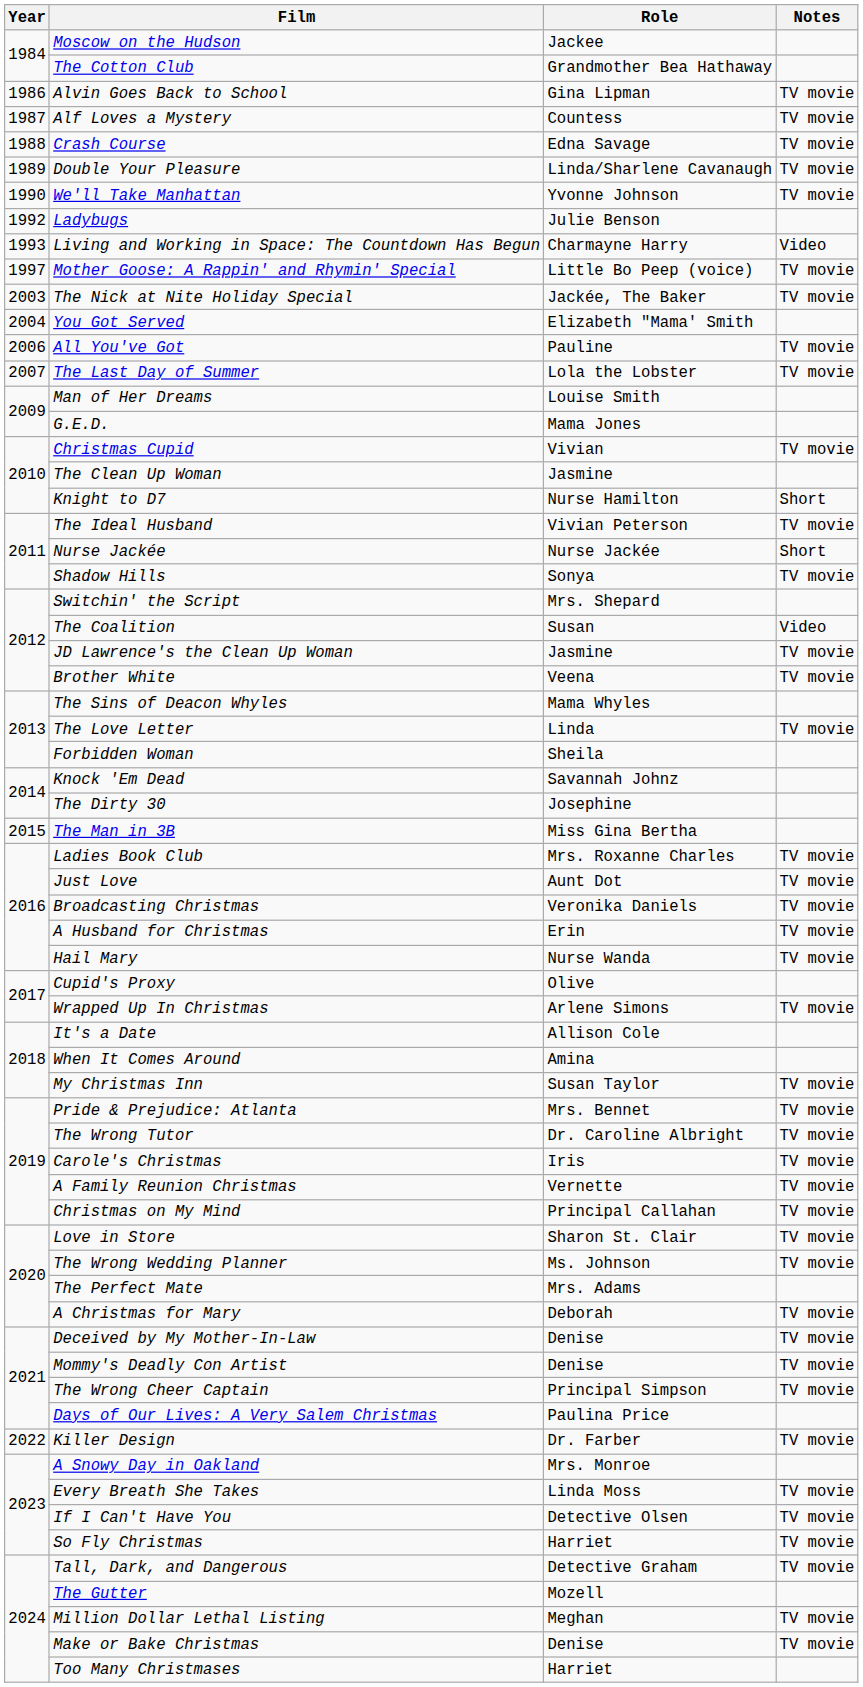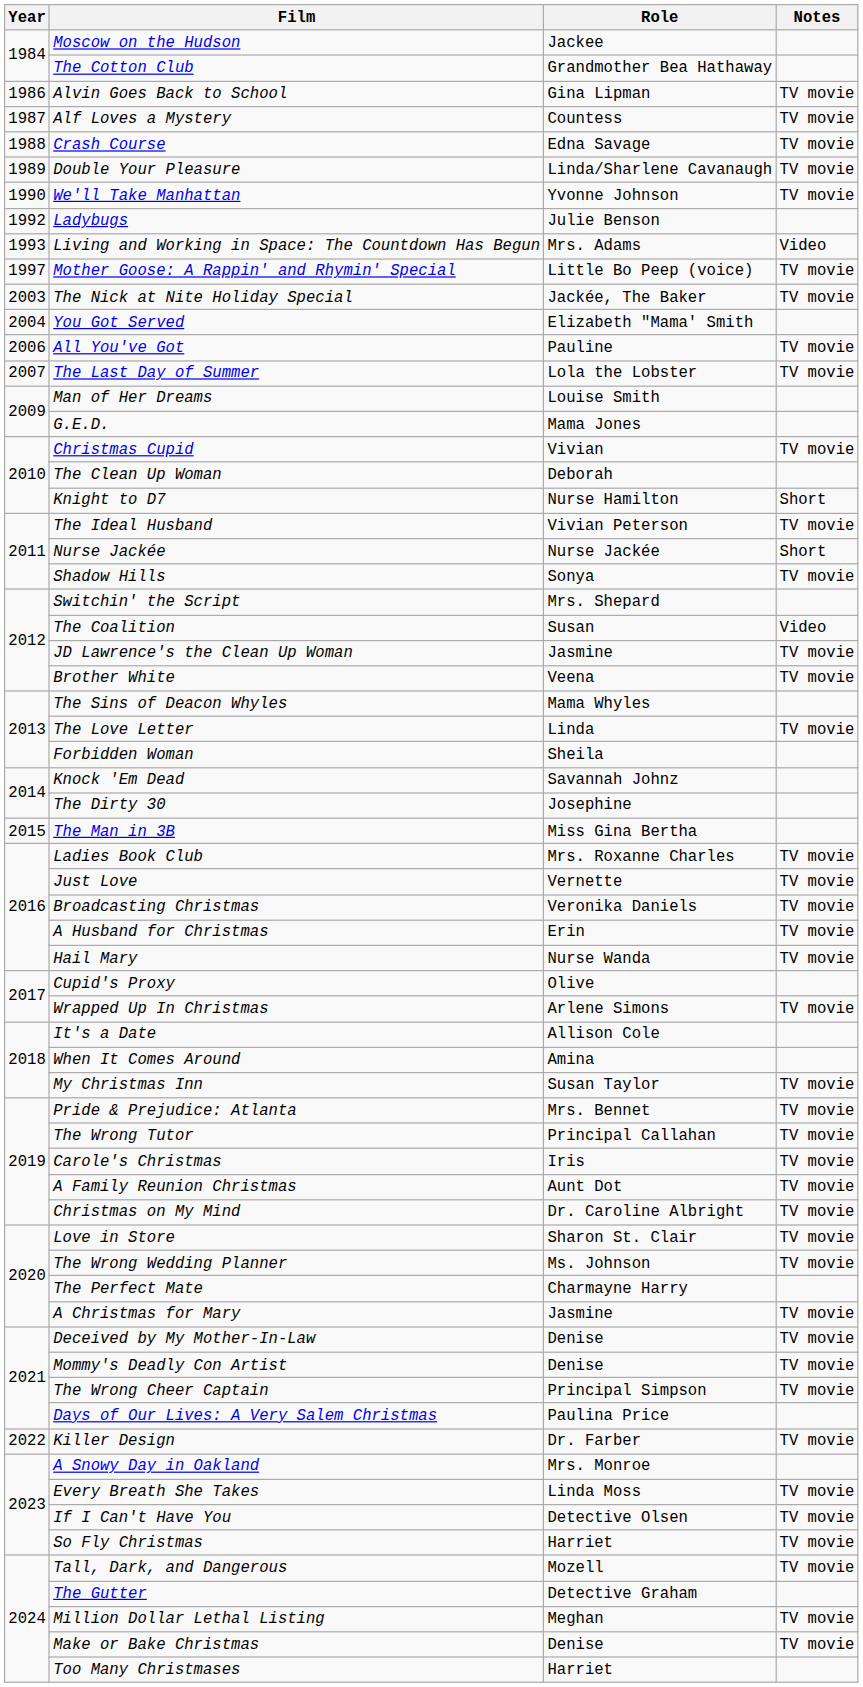 <table class="wikitable sortable">
 <tr>
 <th>Year</th>
 <th>Film</th>
 <th>Role</th>
 <th>Notes</th>
 </tr>
 <tr>
 <td rowspan="2">1984</td>
 <td><em><a href='#'>Moscow on the Hudson</a></em></td>
 <td>Jackee</td>
 <td></td>
 </tr>
 <tr>
 <td><em><a href='#'>The Cotton Club</a></em></td>
 <td>Grandmother Bea Hathaway</td>
 <td></td>
 </tr>
 <tr>
 <td>1986</td>
 <td><em>Alvin Goes Back to School</em></td>
 <td>Gina Lipman</td>
 <td>TV movie</td>
 </tr>
 <tr>
 <td>1987</td>
 <td><em>Alf Loves a Mystery</em></td>
 <td>Countess</td>
 <td>TV movie</td>
 </tr>
 <tr>
 <td>1988</td>
 <td><em><a href='#'>Crash Course</a></em></td>
 <td>Edna Savage</td>
 <td>TV movie</td>
 </tr>
 <tr>
 <td>1989</td>
 <td><em>Double Your Pleasure</em></td>
 <td>Linda/Sharlene Cavanaugh</td>
 <td>TV movie</td>
 </tr>
 <tr>
 <td>1990</td>
 <td><em><a href='#'>We'll Take Manhattan</a></em></td>
 <td>Yvonne Johnson</td>
 <td>TV movie</td>
 </tr>
 <tr>
 <td>1992</td>
 <td><em><a href='#'>Ladybugs</a></em></td>
 <td>Julie Benson</td>
 <td></td>
 </tr>
 <tr>
 <td>1993</td>
 <td><em>Living and Working in Space: The Countdown Has Begun</em></td>
-<td>Charmayne Harry</td>
+<td>Mrs. Adams</td>
 <td>Video</td>
 </tr>
 <tr>
 <td>1997</td>
 <td><em><a href='#'>Mother Goose: A Rappin' and Rhymin' Special</a></em></td>
 <td>Little Bo Peep (voice)</td>
 <td>TV movie</td>
 </tr>
 <tr>
 <td>2003</td>
 <td><em>The Nick at Nite Holiday Special</em></td>
 <td>Jackée, The Baker</td>
 <td>TV movie</td>
 </tr>
 <tr>
 <td>2004</td>
 <td><em><a href='#'>You Got Served</a></em></td>
 <td>Elizabeth "Mama' Smith</td>
 <td></td>
 </tr>
 <tr>
 <td>2006</td>
 <td><em><a href='#'>All You've Got</a></em></td>
 <td>Pauline</td>
 <td>TV movie</td>
 </tr>
 <tr>
 <td>2007</td>
 <td><em><a href='#'>The Last Day of Summer</a></em></td>
 <td>Lola the Lobster</td>
 <td>TV movie</td>
 </tr>
 <tr>
 <td rowspan="2">2009</td>
 <td><em>Man of Her Dreams</em></td>
 <td>Louise Smith</td>
 <td></td>
 </tr>
 <tr>
 <td><em>G.E.D.</em></td>
 <td>Mama Jones</td>
 <td></td>
 </tr>
 <tr>
 <td rowspan="3">2010</td>
 <td><em><a href='#'>Christmas Cupid</a></em></td>
 <td>Vivian</td>
 <td>TV movie</td>
 </tr>
 <tr>
 <td><em>The Clean Up Woman</em></td>
-<td>Jasmine</td>
+<td>Deborah</td>
 <td></td>
 </tr>
 <tr>
 <td><em>Knight to D7</em></td>
 <td>Nurse Hamilton</td>
 <td>Short</td>
 </tr>
 <tr>
 <td rowspan="3">2011</td>
 <td><em>The Ideal Husband</em></td>
 <td>Vivian Peterson</td>
 <td>TV movie</td>
 </tr>
 <tr>
 <td><em>Nurse Jackée</em></td>
 <td>Nurse Jackée</td>
 <td>Short</td>
 </tr>
 <tr>
 <td><em>Shadow Hills</em></td>
 <td>Sonya</td>
 <td>TV movie</td>
 </tr>
 <tr>
 <td rowspan="4">2012</td>
 <td><em>Switchin' the Script</em></td>
 <td>Mrs. Shepard</td>
 <td></td>
 </tr>
 <tr>
 <td><em>The Coalition</em></td>
 <td>Susan</td>
 <td>Video</td>
 </tr>
 <tr>
 <td><em>JD Lawrence's the Clean Up Woman</em></td>
 <td>Jasmine</td>
 <td>TV movie</td>
 </tr>
 <tr>
 <td><em>Brother White</em></td>
 <td>Veena</td>
 <td>TV movie</td>
 </tr>
 <tr>
 <td rowspan="3">2013</td>
 <td><em>The Sins of Deacon Whyles</em></td>
 <td>Mama Whyles</td>
 <td></td>
 </tr>
 <tr>
 <td><em>The Love Letter</em></td>
 <td>Linda</td>
 <td>TV movie</td>
 </tr>
 <tr>
 <td><em>Forbidden Woman</em></td>
 <td>Sheila</td>
 <td></td>
 </tr>
 <tr>
 <td rowspan="2">2014</td>
 <td><em>Knock 'Em Dead</em></td>
 <td>Savannah Johnz</td>
 <td></td>
 </tr>
 <tr>
 <td><em>The Dirty 30</em></td>
 <td>Josephine</td>
 <td></td>
 </tr>
 <tr>
 <td>2015</td>
 <td><em><a href='#'>The Man in 3B</a></em></td>
 <td>Miss Gina Bertha</td>
 <td></td>
 </tr>
 <tr>
 <td rowspan="5">2016</td>
 <td><em>Ladies Book Club</em></td>
 <td>Mrs. Roxanne Charles</td>
 <td>TV movie</td>
 </tr>
 <tr>
 <td><em>Just Love</em></td>
-<td>Aunt Dot</td>
+<td>Vernette</td>
 <td>TV movie</td>
 </tr>
 <tr>
 <td><em>Broadcasting Christmas</em></td>
 <td>Veronika Daniels</td>
 <td>TV movie</td>
 </tr>
 <tr>
 <td><em>A Husband for Christmas</em></td>
 <td>Erin</td>
 <td>TV movie</td>
 </tr>
 <tr>
 <td><em>Hail Mary</em></td>
 <td>Nurse Wanda</td>
 <td>TV movie</td>
 </tr>
 <tr>
 <td rowspan="2">2017</td>
 <td><em>Cupid's Proxy</em></td>
 <td>Olive</td>
 <td></td>
 </tr>
 <tr>
 <td><em>Wrapped Up In Christmas</em></td>
 <td>Arlene Simons</td>
 <td>TV movie</td>
 </tr>
 <tr>
 <td rowspan="3">2018</td>
 <td><em>It's a Date</em></td>
 <td>Allison Cole</td>
 <td></td>
 </tr>
 <tr>
 <td><em>When It Comes Around</em></td>
 <td>Amina</td>
 <td></td>
 </tr>
 <tr>
 <td><em>My Christmas Inn</em></td>
 <td>Susan Taylor</td>
 <td>TV movie</td>
 </tr>
 <tr>
 <td rowspan="5">2019</td>
 <td><em>Pride & Prejudice: Atlanta</em></td>
 <td>Mrs. Bennet</td>
 <td>TV movie</td>
 </tr>
 <tr>
 <td><em>The Wrong Tutor</em></td>
-<td>Dr. Caroline Albright</td>
+<td>Principal Callahan</td>
 <td>TV movie</td>
 </tr>
 <tr>
 <td><em>Carole's Christmas</em></td>
 <td>Iris</td>
 <td>TV movie</td>
 </tr>
 <tr>
 <td><em>A Family Reunion Christmas</em></td>
-<td>Vernette</td>
+<td>Aunt Dot</td>
 <td>TV movie</td>
 </tr>
 <tr>
 <td><em>Christmas on My Mind</em></td>
-<td>Principal Callahan</td>
+<td>Dr. Caroline Albright</td>
 <td>TV movie</td>
 </tr>
 <tr>
 <td rowspan="4">2020</td>
 <td><em>Love in Store</em></td>
 <td>Sharon St. Clair</td>
 <td>TV movie</td>
 </tr>
 <tr>
 <td><em>The Wrong Wedding Planner</em></td>
 <td>Ms. Johnson</td>
 <td>TV movie</td>
 </tr>
 <tr>
 <td><em>The Perfect Mate</em></td>
-<td>Mrs. Adams</td>
+<td>Charmayne Harry</td>
 <td></td>
 </tr>
 <tr>
 <td><em>A Christmas for Mary</em></td>
-<td>Deborah</td>
+<td>Jasmine</td>
 <td>TV movie</td>
 </tr>
 <tr>
 <td rowspan="4">2021</td>
 <td><em>Deceived by My Mother-In-Law</em></td>
 <td>Denise</td>
 <td>TV movie</td>
 </tr>
 <tr>
 <td><em>Mommy's Deadly Con Artist</em></td>
 <td>Denise</td>
 <td>TV movie</td>
 </tr>
 <tr>
 <td><em>The Wrong Cheer Captain</em></td>
 <td>Principal Simpson</td>
 <td>TV movie</td>
 </tr>
 <tr>
 <td><em><a href='#'>Days of Our Lives: A Very Salem Christmas</a></em></td>
 <td>Paulina Price</td>
 <td></td>
 </tr>
 <tr>
 <td>2022</td>
 <td><em>Killer Design</em></td>
 <td>Dr. Farber</td>
 <td>TV movie</td>
 </tr>
 <tr>
 <td rowspan="4">2023</td>
 <td><em><a href='#'>A Snowy Day in Oakland</a></em></td>
 <td>Mrs. Monroe</td>
 <td></td>
 </tr>
 <tr>
 <td><em>Every Breath She Takes</em></td>
 <td>Linda Moss</td>
 <td>TV movie</td>
 </tr>
 <tr>
 <td><em>If I Can't Have You</em></td>
 <td>Detective Olsen</td>
 <td>TV movie</td>
 </tr>
 <tr>
 <td><em>So Fly Christmas</em></td>
 <td>Harriet</td>
 <td>TV movie</td>
 </tr>
 <tr>
 <td rowspan="5">2024</td>
 <td><em>Tall, Dark, and Dangerous</em></td>
-<td>Detective Graham</td>
+<td>Mozell</td>
 <td>TV movie</td>
 </tr>
 <tr>
 <td><em><a href='#'>The Gutter</a></em></td>
-<td>Mozell</td>
+<td>Detective Graham</td>
 <td></td>
 </tr>
 <tr>
 <td><em>Million Dollar Lethal Listing</em></td>
 <td>Meghan</td>
 <td>TV movie</td>
 </tr>
 <tr>
 <td><em>Make or Bake Christmas</em></td>
 <td>Denise</td>
 <td>TV movie</td>
 </tr>
 <tr>
 <td><em>Too Many Christmases</em></td>
 <td>Harriet</td>
 <td></td>
 </tr>
 </table>
